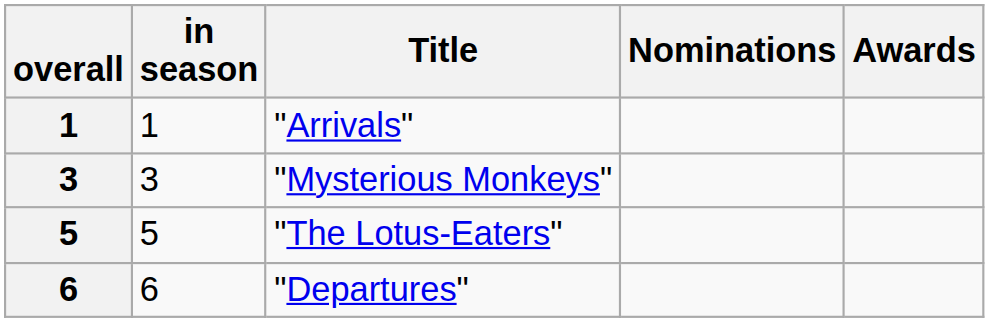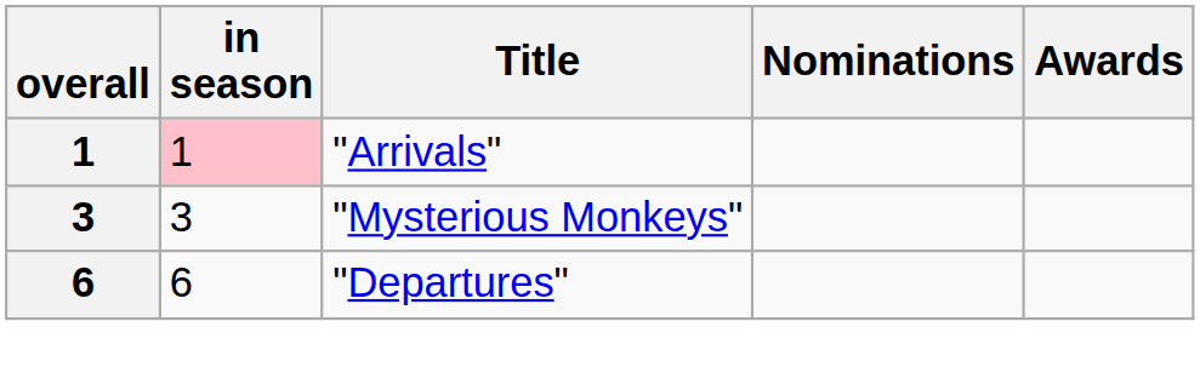 <table class="wikitable plainrowheaders col2center">
 <tr>
 <th scope="col"><br>overall</th>
 <th scope="col"> in<br>season</th>
 <th scope="col">Title</th>
 <th scope="col">Nominations</th>
 <th scope="col">Awards</th>
 </tr>
 <tr>
 <th scope="row" style="text-align:center;">1</th>
-<td>1</td>
+<td style="background: pink;">1</td>
 <td>"<a href='#'>Arrivals</a>"</td>
 <td></td>
 <td></td>
 </tr>
 <tr>
 <th scope="row" style="text-align:center;">3</th>
 <td>3</td>
 <td>"<a href='#'>Mysterious Monkeys</a>"</td>
 <td></td>
 <td></td>
 </tr>
 <tr>
-<th scope="row" style="text-align:center;">5</th>
-<td>5</td>
-<td>"<a href='#'>The Lotus-Eaters</a>"</td>
-<td></td>
-<td></td>
-</tr>
-<tr>
 <th scope="row" style="text-align:center;">6</th>
 <td>6</td>
 <td>"<a href='#'>Departures</a>"</td>
 <td></td>
 <td></td>
 </tr>
 </table>
